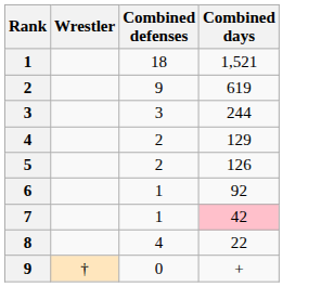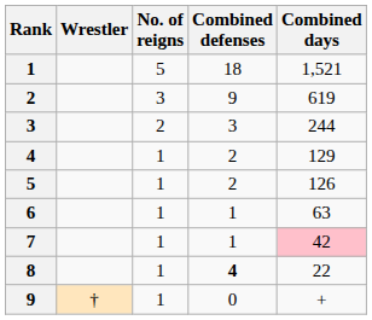 <table class="wikitable sortable" style="text-align: center">
 <tr>
 <th>Rank</th>
 <th>Wrestler</th>
+<th>No. of<br>reigns</th>
 <th>Combined<br>defenses</th>
 <th>Combined<br>days</th>
 </tr>
 <tr>
 <th>1</th>
 <td></td>
+<td>5</td>
 <td>18</td>
 <td>1,521</td>
 </tr>
 <tr>
 <th>2</th>
 <td></td>
+<td>3</td>
 <td>9</td>
 <td>619</td>
 </tr>
 <tr>
 <th>3</th>
 <td></td>
+<td>2</td>
 <td>3</td>
 <td>244</td>
 </tr>
 <tr>
 <th>4</th>
 <td></td>
+<td>1</td>
 <td>2</td>
 <td>129</td>
 </tr>
 <tr>
 <th>5</th>
 <td></td>
+<td>1</td>
 <td>2</td>
 <td>126</td>
 </tr>
 <tr>
 <th>6</th>
 <td></td>
 <td>1</td>
-<td>92</td>
+<td>1</td>
+<td>63</td>
 </tr>
 <tr>
 <th>7</th>
 <td></td>
+<td>1</td>
 <td>1</td>
 <td style="background: pink;">42</td>
 </tr>
 <tr>
 <th>8</th>
 <td></td>
-<td>4</td>
+<td>1</td>
+<td><strong>4</strong></td>
 <td>22</td>
 </tr>
 <tr>
 <th>9</th>
 <td style="background-color:#FFE6BD"> †</td>
+<td>1</td>
 <td>0</td>
 <td>+</td>
 </tr>
 </table>
